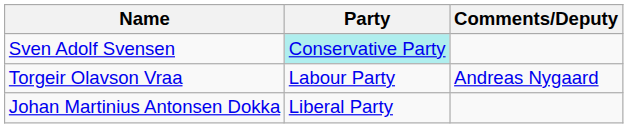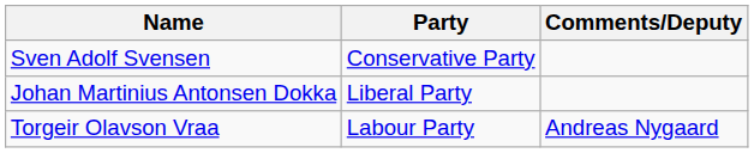 <table class="wikitable">
 <tr>
 <th>Name</th>
 <th>Party</th>
 <th>Comments/Deputy</th>
 </tr>
 <tr>
 <td><a href='#'>Sven Adolf Svensen</a></td>
-<td style="background: paleturquoise;"><a href='#'>Conservative Party</a></td>
+<td><a href='#'>Conservative Party</a></td>
+<td></td>
+</tr>
+<tr>
+<td><a href='#'>Johan Martinius Antonsen Dokka</a></td>
+<td><a href='#'>Liberal Party</a></td>
 <td></td>
 </tr>
 <tr>
 <td><a href='#'>Torgeir Olavson Vraa</a></td>
 <td><a href='#'>Labour Party</a></td>
 <td><a href='#'>Andreas Nygaard</a></td>
 </tr>
-<tr>
-<td><a href='#'>Johan Martinius Antonsen Dokka</a></td>
-<td><a href='#'>Liberal Party</a></td>
-<td></td>
-</tr>
 </table>
